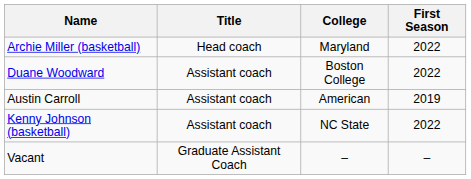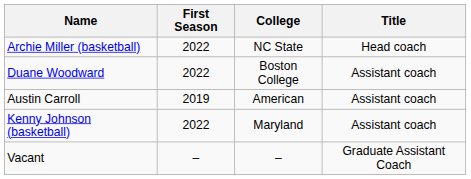 <table class="wikitable">
 <tr>
 <th>Name</th>
+<th>First Season</th>
+<th>College</th>
 <th>Title</th>
-<th>College</th>
-<th>First Season</th>
 </tr>
 <tr>
 <td><a href='#'>Archie Miller (basketball)</a></td>
+<td style="text-align:center">2022</td>
+<td style="text-align:center">NC State</td>
 <td style="text-align:center">Head coach</td>
-<td style="text-align:center">Maryland</td>
-<td style="text-align:center">2022</td>
 </tr>
 <tr>
 <td><a href='#'>Duane Woodward</a></td>
+<td style="text-align:center">2022</td>
+<td style="text-align:center">Boston College</td>
 <td style="text-align:center">Assistant coach</td>
-<td style="text-align:center">Boston College</td>
-<td style="text-align:center">2022</td>
 </tr>
 <tr>
 <td>Austin Carroll</td>
+<td style="text-align:center">2019</td>
+<td style="text-align:center">American</td>
 <td style="text-align:center">Assistant coach</td>
-<td style="text-align:center">American</td>
-<td style="text-align:center">2019</td>
 </tr>
 <tr>
 <td><a href='#'>Kenny Johnson (basketball)</a></td>
+<td style="text-align:center">2022</td>
+<td style="text-align:center">Maryland</td>
 <td style="text-align:center">Assistant coach</td>
-<td style="text-align:center">NC State</td>
-<td style="text-align:center">2022</td>
 </tr>
 <tr>
 <td>Vacant</td>
-<td style="text-align:center">Graduate Assistant Coach</td>
 <td style="text-align:center">–</td>
 <td style="text-align:center">–</td>
+<td style="text-align:center">Graduate Assistant Coach</td>
 </tr>
 </table>
